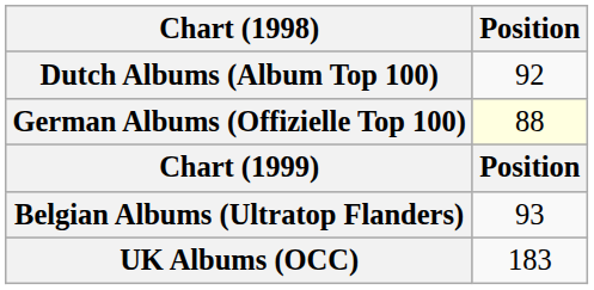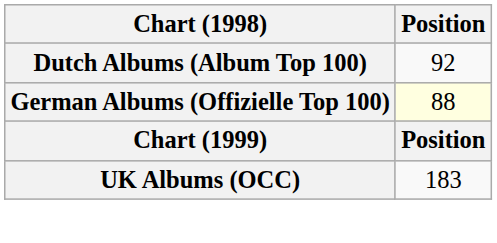 <table class="wikitable plainrowheaders" style="text-align:center">
 <tr>
 <th scope="col">Chart (1998)</th>
 <th scope="col">Position</th>
 </tr>
 <tr>
 <th scope="row">Dutch Albums (Album Top 100)</th>
 <td>92</td>
 </tr>
 <tr>
 <th scope="row">German Albums (Offizielle Top 100)</th>
 <td style="background: lightyellow;">88</td>
 </tr>
 <tr>
 <th scope="col">Chart (1999)</th>
 <th scope="col">Position</th>
 </tr>
 <tr>
-<th scope="row">Belgian Albums (Ultratop Flanders)</th>
-<td>93</td>
-</tr>
-<tr>
 <th scope="row">UK Albums (OCC)</th>
 <td>183</td>
 </tr>
 </table>
